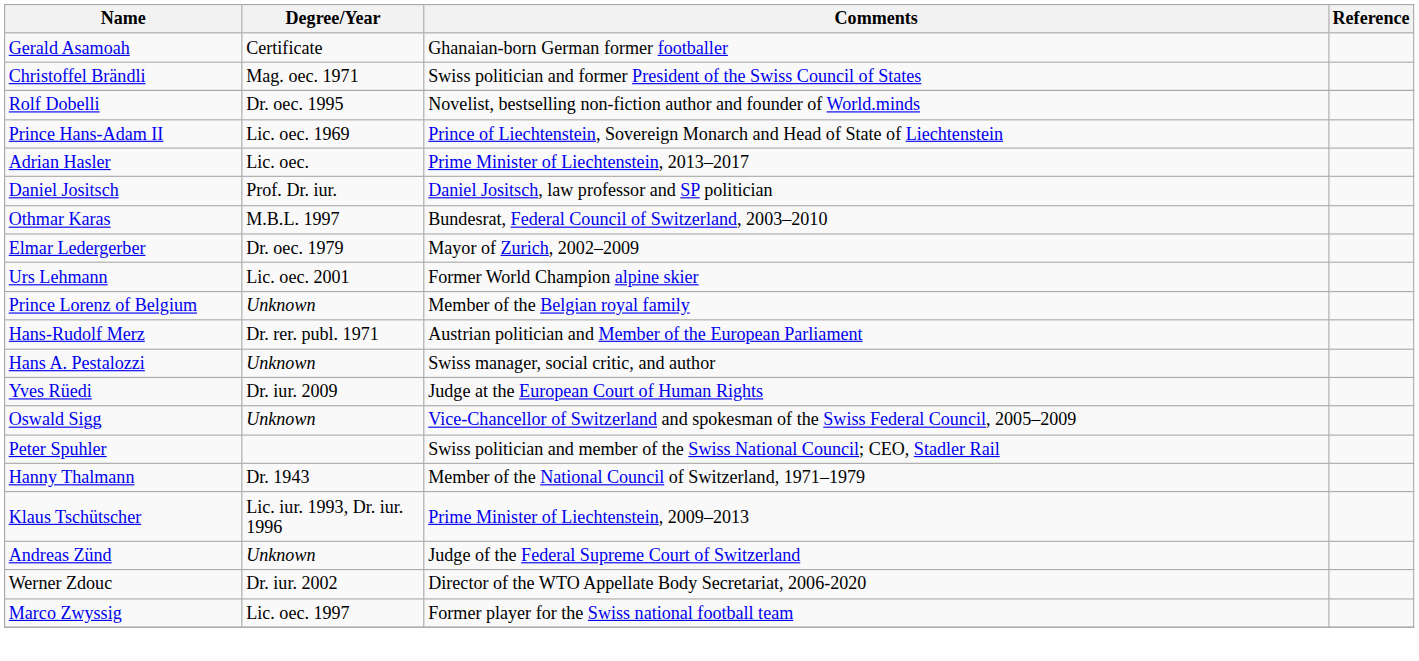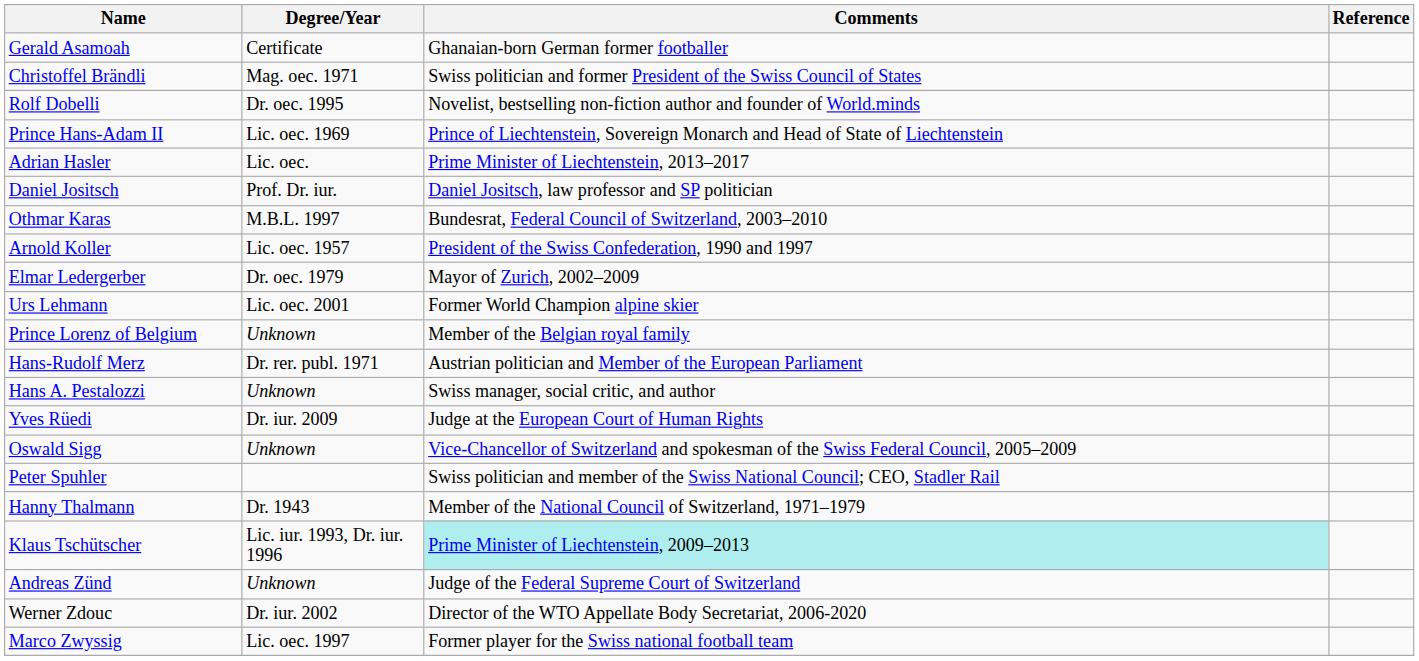 <table class=wikitable>
 <tr>
 <th width="17%">Name</th>
 <th width="13%">Degree/Year</th>
 <th width="65%">Comments</th>
 <th width="5%">Reference</th>
 </tr>
 <tr>
 <td><a href='#'>Gerald Asamoah</a></td>
 <td>Certificate</td>
 <td>Ghanaian-born German former <a href='#'>footballer</a></td>
 <td></td>
 </tr>
 <tr>
 <td><a href='#'>Christoffel Brändli</a></td>
 <td>Mag. oec. 1971</td>
 <td>Swiss politician and former <a href='#'>President of the Swiss Council of States</a></td>
 <td></td>
 </tr>
 <tr>
 </tr>
 <tr>
 <td><a href='#'>Rolf Dobelli</a></td>
 <td>Dr. oec. 1995</td>
 <td>Novelist, bestselling non-fiction author and founder of <a href='#'>World.minds</a></td>
 <td></td>
 </tr>
 <tr>
 <td><a href='#'>Prince Hans-Adam II</a></td>
 <td>Lic. oec. 1969</td>
 <td><a href='#'>Prince of Liechtenstein</a>, Sovereign Monarch and Head of State of <a href='#'>Liechtenstein</a></td>
 <td></td>
 </tr>
 <tr>
 <td><a href='#'>Adrian Hasler</a></td>
 <td>Lic. oec.</td>
 <td><a href='#'>Prime Minister of Liechtenstein</a>, 2013–2017</td>
 <td></td>
 </tr>
 <tr>
 <td><a href='#'>Daniel Jositsch</a></td>
 <td>Prof. Dr. iur.</td>
 <td><a href='#'>Daniel Jositsch</a>, law professor and <a href='#'>SP</a> politician</td>
 <td></td>
 </tr>
 <tr>
 <td><a href='#'>Othmar Karas</a></td>
 <td>M.B.L. 1997</td>
 <td>Bundesrat, <a href='#'>Federal Council of Switzerland</a>, 2003–2010</td>
+<td></td>
+</tr>
+<tr>
+<td><a href='#'>Arnold Koller</a></td>
+<td>Lic. oec. 1957</td>
+<td><a href='#'>President of the Swiss Confederation</a>, 1990 and 1997</td>
 <td></td>
 </tr>
 <tr>
 <td><a href='#'>Elmar Ledergerber</a></td>
 <td>Dr. oec. 1979</td>
 <td>Mayor of <a href='#'>Zurich</a>, 2002–2009</td>
 <td></td>
 </tr>
 <tr>
 <td><a href='#'>Urs Lehmann</a></td>
 <td>Lic. oec. 2001</td>
 <td>Former World Champion <a href='#'>alpine skier</a></td>
 <td></td>
 </tr>
 <tr>
 <td><a href='#'>Prince Lorenz of Belgium</a></td>
 <td><em>Unknown</em></td>
 <td>Member of the <a href='#'>Belgian royal family</a></td>
 <td></td>
 </tr>
 <tr>
 <td><a href='#'>Hans-Rudolf Merz</a></td>
 <td>Dr. rer. publ. 1971</td>
 <td>Austrian politician and <a href='#'>Member of the European Parliament</a></td>
 <td></td>
 </tr>
 <tr>
 <td><a href='#'>Hans A. Pestalozzi</a></td>
 <td><em>Unknown</em></td>
 <td>Swiss manager, social critic, and author</td>
 <td></td>
 </tr>
 <tr>
 <td><a href='#'>Yves Rüedi</a></td>
 <td>Dr. iur. 2009</td>
 <td>Judge at the <a href='#'>European Court of Human Rights</a></td>
 <td></td>
 </tr>
 <tr>
 <td><a href='#'>Oswald Sigg</a></td>
 <td><em>Unknown</em></td>
 <td><a href='#'>Vice-Chancellor of Switzerland</a> and spokesman of the <a href='#'>Swiss Federal Council</a>, 2005–2009</td>
 <td></td>
 </tr>
 <tr>
 <td><a href='#'>Peter Spuhler</a></td>
 <td></td>
 <td>Swiss politician and member of the <a href='#'>Swiss National Council</a>; CEO, <a href='#'>Stadler Rail</a></td>
 <td></td>
 </tr>
 <tr>
 <td><a href='#'>Hanny Thalmann</a></td>
 <td>Dr. 1943</td>
 <td>Member of the <a href='#'>National Council</a> of Switzerland, 1971–1979</td>
 <td></td>
 </tr>
 <tr>
 <td><a href='#'>Klaus Tschütscher</a></td>
 <td>Lic. iur. 1993, Dr. iur. 1996</td>
-<td><a href='#'>Prime Minister of Liechtenstein</a>, 2009–2013</td>
+<td style="background: paleturquoise;"><a href='#'>Prime Minister of Liechtenstein</a>, 2009–2013</td>
 <td></td>
 </tr>
 <tr>
 <td><a href='#'>Andreas Zünd</a></td>
 <td><em>Unknown</em></td>
 <td>Judge of the <a href='#'>Federal Supreme Court of Switzerland</a></td>
 <td></td>
 </tr>
 <tr>
 <td>Werner Zdouc</td>
 <td>Dr. iur. 2002</td>
 <td>Director of the WTO Appellate Body Secretariat, 2006-2020</td>
 <td></td>
 </tr>
 <tr>
 <td><a href='#'>Marco Zwyssig</a></td>
 <td>Lic. oec. 1997</td>
 <td>Former player for the <a href='#'>Swiss national football team</a></td>
 <td></td>
 </tr>
 <tr>
 </tr>
 </table>
